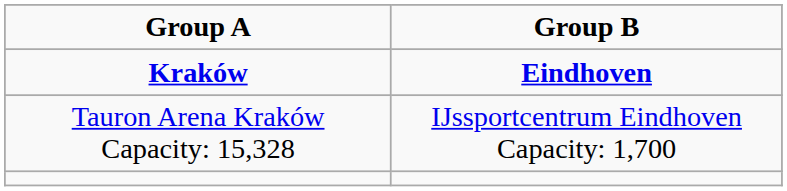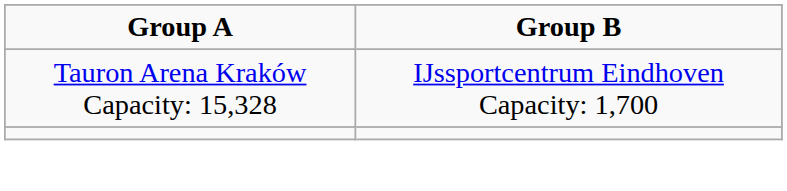 <table class="wikitable" style="text-align:center;" width=440px>
 <tr>
 <td><strong>Group A</strong></td>
 <td><strong>Group B</strong></td>
-</tr>
-<tr>
-<td width=220px><strong><a href='#'>Kraków</a></strong></td>
-<td width=220px><strong><a href='#'>Eindhoven</a></strong></td>
 </tr>
 <tr>
 <td><a href='#'>Tauron Arena Kraków</a><br>Capacity: 15,328</td>
 <td><a href='#'>IJssportcentrum Eindhoven</a><br>Capacity: 1,700</td>
 </tr>
 <tr>
 <td></td>
 <td></td>
 </tr>
 </table>
